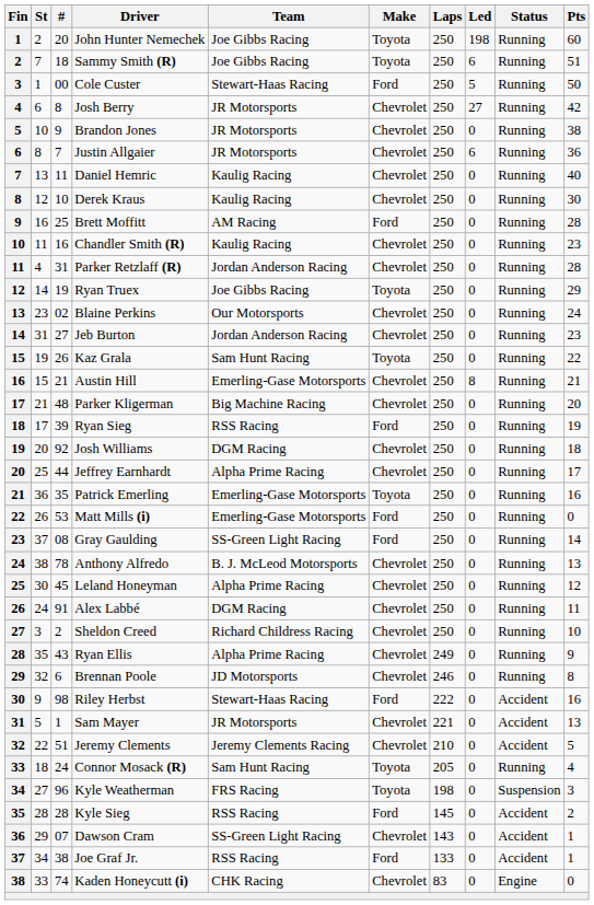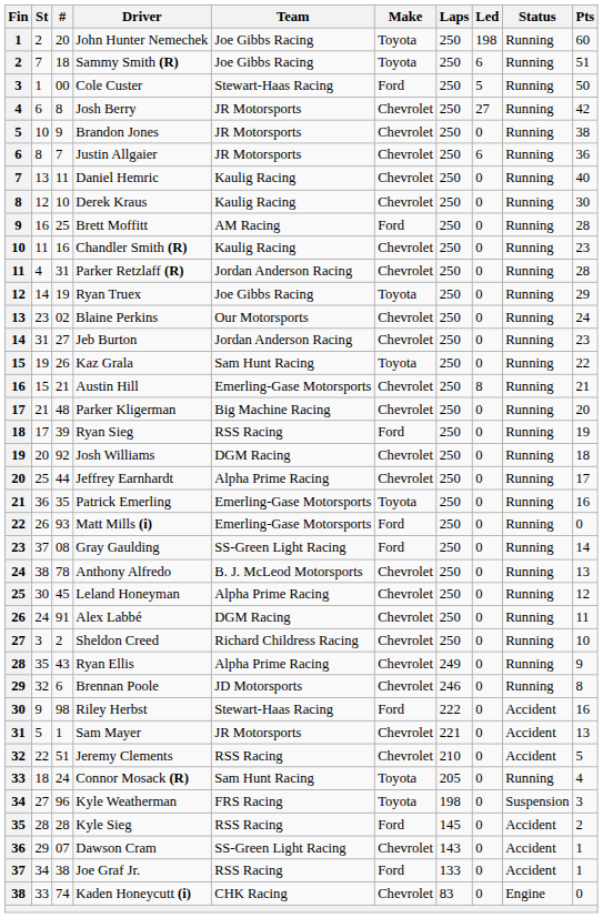 <table class="wikitable" style="font-size:95%">
 <tr>
 <th>Fin</th>
 <th>St</th>
 <th>#</th>
 <th>Driver</th>
 <th>Team</th>
 <th>Make</th>
 <th>Laps</th>
 <th>Led</th>
 <th>Status</th>
 <th>Pts</th>
 </tr>
 <tr>
 <th>1</th>
 <td>2</td>
 <td>20</td>
 <td>John Hunter Nemechek</td>
 <td>Joe Gibbs Racing</td>
 <td>Toyota</td>
 <td>250</td>
 <td>198</td>
 <td>Running</td>
 <td>60</td>
 </tr>
 <tr>
 <th>2</th>
 <td>7</td>
 <td>18</td>
 <td>Sammy Smith <strong>(R)</strong></td>
 <td>Joe Gibbs Racing</td>
 <td>Toyota</td>
 <td>250</td>
 <td>6</td>
 <td>Running</td>
 <td>51</td>
 </tr>
 <tr>
 <th>3</th>
 <td>1</td>
 <td>00</td>
 <td>Cole Custer</td>
 <td>Stewart-Haas Racing</td>
 <td>Ford</td>
 <td>250</td>
 <td>5</td>
 <td>Running</td>
 <td>50</td>
 </tr>
 <tr>
 <th>4</th>
 <td>6</td>
 <td>8</td>
 <td>Josh Berry</td>
 <td>JR Motorsports</td>
 <td>Chevrolet</td>
 <td>250</td>
 <td>27</td>
 <td>Running</td>
 <td>42</td>
 </tr>
 <tr>
 <th>5</th>
 <td>10</td>
 <td>9</td>
 <td>Brandon Jones</td>
 <td>JR Motorsports</td>
 <td>Chevrolet</td>
 <td>250</td>
 <td>0</td>
 <td>Running</td>
 <td>38</td>
 </tr>
 <tr>
 <th>6</th>
 <td>8</td>
 <td>7</td>
 <td>Justin Allgaier</td>
 <td>JR Motorsports</td>
 <td>Chevrolet</td>
 <td>250</td>
 <td>6</td>
 <td>Running</td>
 <td>36</td>
 </tr>
 <tr>
 <th>7</th>
 <td>13</td>
 <td>11</td>
 <td>Daniel Hemric</td>
 <td>Kaulig Racing</td>
 <td>Chevrolet</td>
 <td>250</td>
 <td>0</td>
 <td>Running</td>
 <td>40</td>
 </tr>
 <tr>
 <th>8</th>
 <td>12</td>
 <td>10</td>
 <td>Derek Kraus</td>
 <td>Kaulig Racing</td>
 <td>Chevrolet</td>
 <td>250</td>
 <td>0</td>
 <td>Running</td>
 <td>30</td>
 </tr>
 <tr>
 <th>9</th>
 <td>16</td>
 <td>25</td>
 <td>Brett Moffitt</td>
 <td>AM Racing</td>
 <td>Ford</td>
 <td>250</td>
 <td>0</td>
 <td>Running</td>
 <td>28</td>
 </tr>
 <tr>
 <th>10</th>
 <td>11</td>
 <td>16</td>
 <td>Chandler Smith <strong>(R)</strong></td>
 <td>Kaulig Racing</td>
 <td>Chevrolet</td>
 <td>250</td>
 <td>0</td>
 <td>Running</td>
 <td>23</td>
 </tr>
 <tr>
 <th>11</th>
 <td>4</td>
 <td>31</td>
 <td>Parker Retzlaff <strong>(R)</strong></td>
 <td>Jordan Anderson Racing</td>
 <td>Chevrolet</td>
 <td>250</td>
 <td>0</td>
 <td>Running</td>
 <td>28</td>
 </tr>
 <tr>
 <th>12</th>
 <td>14</td>
 <td>19</td>
 <td>Ryan Truex</td>
 <td>Joe Gibbs Racing</td>
 <td>Toyota</td>
 <td>250</td>
 <td>0</td>
 <td>Running</td>
 <td>29</td>
 </tr>
 <tr>
 <th>13</th>
 <td>23</td>
 <td>02</td>
 <td>Blaine Perkins</td>
 <td>Our Motorsports</td>
 <td>Chevrolet</td>
 <td>250</td>
 <td>0</td>
 <td>Running</td>
 <td>24</td>
 </tr>
 <tr>
 <th>14</th>
 <td>31</td>
 <td>27</td>
 <td>Jeb Burton</td>
 <td>Jordan Anderson Racing</td>
 <td>Chevrolet</td>
 <td>250</td>
 <td>0</td>
 <td>Running</td>
 <td>23</td>
 </tr>
 <tr>
 <th>15</th>
 <td>19</td>
 <td>26</td>
 <td>Kaz Grala</td>
 <td>Sam Hunt Racing</td>
 <td>Toyota</td>
 <td>250</td>
 <td>0</td>
 <td>Running</td>
 <td>22</td>
 </tr>
 <tr>
 <th>16</th>
 <td>15</td>
 <td>21</td>
 <td>Austin Hill</td>
 <td>Emerling-Gase Motorsports</td>
 <td>Chevrolet</td>
 <td>250</td>
 <td>8</td>
 <td>Running</td>
 <td>21</td>
 </tr>
 <tr>
 <th>17</th>
 <td>21</td>
 <td>48</td>
 <td>Parker Kligerman</td>
 <td>Big Machine Racing</td>
 <td>Chevrolet</td>
 <td>250</td>
 <td>0</td>
 <td>Running</td>
 <td>20</td>
 </tr>
 <tr>
 <th>18</th>
 <td>17</td>
 <td>39</td>
 <td>Ryan Sieg</td>
 <td>RSS Racing</td>
 <td>Ford</td>
 <td>250</td>
 <td>0</td>
 <td>Running</td>
 <td>19</td>
 </tr>
 <tr>
 <th>19</th>
 <td>20</td>
 <td>92</td>
 <td>Josh Williams</td>
 <td>DGM Racing</td>
 <td>Chevrolet</td>
 <td>250</td>
 <td>0</td>
 <td>Running</td>
 <td>18</td>
 </tr>
 <tr>
 <th>20</th>
 <td>25</td>
 <td>44</td>
 <td>Jeffrey Earnhardt</td>
 <td>Alpha Prime Racing</td>
 <td>Chevrolet</td>
 <td>250</td>
 <td>0</td>
 <td>Running</td>
 <td>17</td>
 </tr>
 <tr>
 <th>21</th>
 <td>36</td>
 <td>35</td>
 <td>Patrick Emerling</td>
 <td>Emerling-Gase Motorsports</td>
 <td>Toyota</td>
 <td>250</td>
 <td>0</td>
 <td>Running</td>
 <td>16</td>
 </tr>
 <tr>
 <th>22</th>
 <td>26</td>
-<td>53</td>
+<td>93</td>
 <td>Matt Mills <strong>(i)</strong></td>
 <td>Emerling-Gase Motorsports</td>
 <td>Ford</td>
 <td>250</td>
 <td>0</td>
 <td>Running</td>
 <td>0</td>
 </tr>
 <tr>
 <th>23</th>
 <td>37</td>
 <td>08</td>
 <td>Gray Gaulding</td>
 <td>SS-Green Light Racing</td>
 <td>Ford</td>
 <td>250</td>
 <td>0</td>
 <td>Running</td>
 <td>14</td>
 </tr>
 <tr>
 <th>24</th>
 <td>38</td>
 <td>78</td>
 <td>Anthony Alfredo</td>
 <td>B. J. McLeod Motorsports</td>
 <td>Chevrolet</td>
 <td>250</td>
 <td>0</td>
 <td>Running</td>
 <td>13</td>
 </tr>
 <tr>
 <th>25</th>
 <td>30</td>
 <td>45</td>
 <td>Leland Honeyman</td>
 <td>Alpha Prime Racing</td>
 <td>Chevrolet</td>
 <td>250</td>
 <td>0</td>
 <td>Running</td>
 <td>12</td>
 </tr>
 <tr>
 <th>26</th>
 <td>24</td>
 <td>91</td>
 <td>Alex Labbé</td>
 <td>DGM Racing</td>
 <td>Chevrolet</td>
 <td>250</td>
 <td>0</td>
 <td>Running</td>
 <td>11</td>
 </tr>
 <tr>
 <th>27</th>
 <td>3</td>
 <td>2</td>
 <td>Sheldon Creed</td>
 <td>Richard Childress Racing</td>
 <td>Chevrolet</td>
 <td>250</td>
 <td>0</td>
 <td>Running</td>
 <td>10</td>
 </tr>
 <tr>
 <th>28</th>
 <td>35</td>
 <td>43</td>
 <td>Ryan Ellis</td>
 <td>Alpha Prime Racing</td>
 <td>Chevrolet</td>
 <td>249</td>
 <td>0</td>
 <td>Running</td>
 <td>9</td>
 </tr>
 <tr>
 <th>29</th>
 <td>32</td>
 <td>6</td>
 <td>Brennan Poole</td>
 <td>JD Motorsports</td>
 <td>Chevrolet</td>
 <td>246</td>
 <td>0</td>
 <td>Running</td>
 <td>8</td>
 </tr>
 <tr>
 <th>30</th>
 <td>9</td>
 <td>98</td>
 <td>Riley Herbst</td>
 <td>Stewart-Haas Racing</td>
 <td>Ford</td>
 <td>222</td>
 <td>0</td>
 <td>Accident</td>
 <td>16</td>
 </tr>
 <tr>
 <th>31</th>
 <td>5</td>
 <td>1</td>
 <td>Sam Mayer</td>
 <td>JR Motorsports</td>
 <td>Chevrolet</td>
 <td>221</td>
 <td>0</td>
 <td>Accident</td>
 <td>13</td>
 </tr>
 <tr>
 <th>32</th>
 <td>22</td>
 <td>51</td>
 <td>Jeremy Clements</td>
-<td>Jeremy Clements Racing</td>
+<td>RSS Racing</td>
 <td>Chevrolet</td>
 <td>210</td>
 <td>0</td>
 <td>Accident</td>
 <td>5</td>
 </tr>
 <tr>
 <th>33</th>
 <td>18</td>
 <td>24</td>
 <td>Connor Mosack <strong>(R)</strong></td>
 <td>Sam Hunt Racing</td>
 <td>Toyota</td>
 <td>205</td>
 <td>0</td>
 <td>Running</td>
 <td>4</td>
 </tr>
 <tr>
 <th>34</th>
 <td>27</td>
 <td>96</td>
 <td>Kyle Weatherman</td>
 <td>FRS Racing</td>
 <td>Toyota</td>
 <td>198</td>
 <td>0</td>
 <td>Suspension</td>
 <td>3</td>
 </tr>
 <tr>
 <th>35</th>
 <td>28</td>
 <td>28</td>
 <td>Kyle Sieg</td>
 <td>RSS Racing</td>
 <td>Ford</td>
 <td>145</td>
 <td>0</td>
 <td>Accident</td>
 <td>2</td>
 </tr>
 <tr>
 <th>36</th>
 <td>29</td>
 <td>07</td>
 <td>Dawson Cram</td>
 <td>SS-Green Light Racing</td>
 <td>Chevrolet</td>
 <td>143</td>
 <td>0</td>
 <td>Accident</td>
 <td>1</td>
 </tr>
 <tr>
 <th>37</th>
 <td>34</td>
 <td>38</td>
 <td>Joe Graf Jr.</td>
 <td>RSS Racing</td>
 <td>Ford</td>
 <td>133</td>
 <td>0</td>
 <td>Accident</td>
 <td>1</td>
 </tr>
 <tr>
 <th>38</th>
 <td>33</td>
 <td>74</td>
 <td>Kaden Honeycutt <strong>(i)</strong></td>
 <td>CHK Racing</td>
 <td>Chevrolet</td>
 <td>83</td>
 <td>0</td>
 <td>Engine</td>
 <td>0</td>
 </tr>
 <tr>
 <th colspan="10"></th>
 </tr>
 </table>
